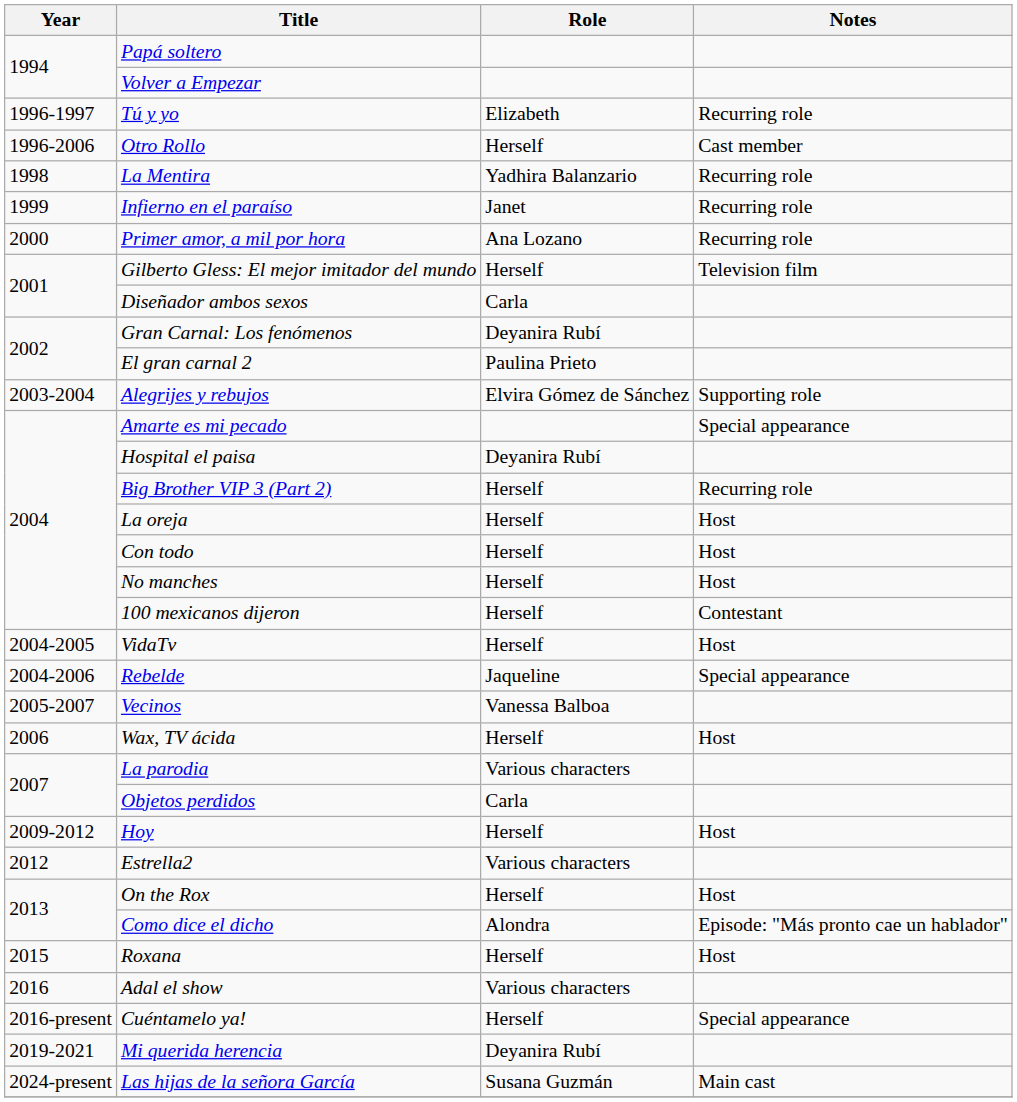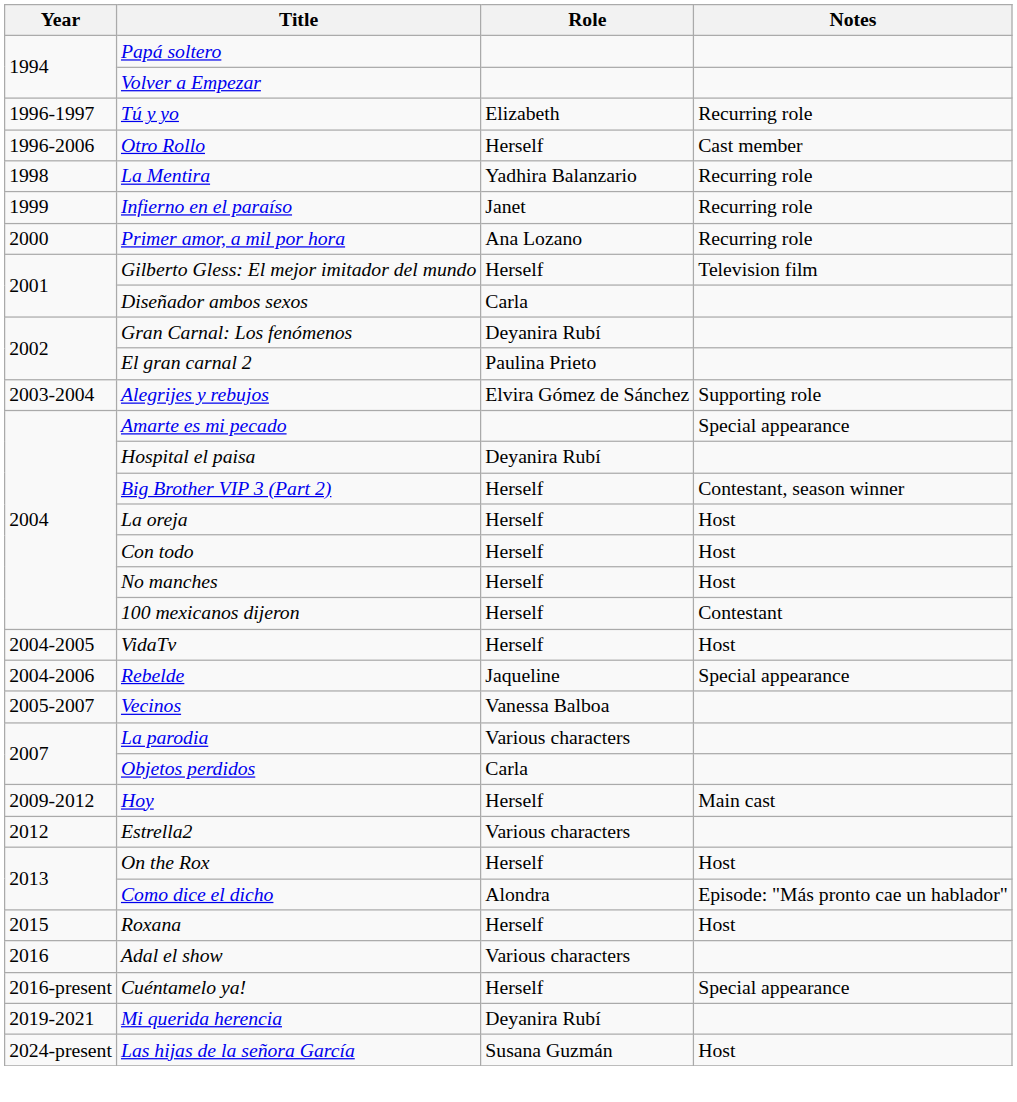 <table class="wikitable">
 <tr>
 <th>Year</th>
 <th>Title</th>
 <th>Role</th>
 <th>Notes</th>
 </tr>
 <tr>
 <td rowspan=2>1994</td>
 <td><em><a href='#'>Papá soltero</a></em></td>
 <td></td>
 <td></td>
 </tr>
 <tr>
 <td><em><a href='#'>Volver a Empezar</a></em></td>
 <td></td>
 <td></td>
 </tr>
 <tr>
 <td>1996-1997</td>
 <td><em><a href='#'>Tú y yo</a></em></td>
 <td>Elizabeth</td>
 <td>Recurring role</td>
 </tr>
 <tr>
 <td>1996-2006</td>
 <td><em><a href='#'>Otro Rollo</a></em></td>
 <td>Herself</td>
 <td>Cast member</td>
 </tr>
 <tr>
 <td>1998</td>
 <td><em><a href='#'>La Mentira</a></em></td>
 <td>Yadhira Balanzario</td>
 <td>Recurring role</td>
 </tr>
 <tr>
 <td>1999</td>
 <td><em><a href='#'>Infierno en el paraíso</a></em></td>
 <td>Janet</td>
 <td>Recurring role</td>
 </tr>
 <tr>
 <td>2000</td>
 <td><em><a href='#'>Primer amor, a mil por hora</a></em></td>
 <td>Ana Lozano</td>
 <td>Recurring role</td>
 </tr>
 <tr>
 <td rowspan=2>2001</td>
 <td><em>Gilberto Gless: El mejor imitador del mundo</em></td>
 <td>Herself</td>
 <td>Television film</td>
 </tr>
 <tr>
 <td><em>Diseñador ambos sexos</em></td>
 <td>Carla</td>
 <td></td>
 </tr>
 <tr>
 <td rowspan=2>2002</td>
 <td><em>Gran Carnal: Los fenómenos</em></td>
 <td>Deyanira Rubí</td>
 <td></td>
 </tr>
 <tr>
 <td><em>El gran carnal 2</em></td>
 <td>Paulina Prieto</td>
 <td></td>
 </tr>
 <tr>
 <td>2003-2004</td>
 <td><em><a href='#'>Alegrijes y rebujos</a></em></td>
 <td>Elvira Gómez de Sánchez</td>
 <td>Supporting role</td>
 </tr>
 <tr>
 <td rowspan=7>2004</td>
 <td><em><a href='#'>Amarte es mi pecado</a></em></td>
 <td></td>
 <td>Special appearance</td>
 </tr>
 <tr>
 <td><em>Hospital el paisa</em></td>
 <td>Deyanira Rubí</td>
 <td></td>
 </tr>
 <tr>
 <td><em><a href='#'>Big Brother VIP 3 (Part 2)</a></em></td>
 <td>Herself</td>
-<td>Recurring role</td>
+<td>Contestant, season winner</td>
 </tr>
 <tr>
 <td><em>La oreja</em></td>
 <td>Herself</td>
 <td>Host</td>
 </tr>
 <tr>
 <td><em>Con todo</em></td>
 <td>Herself</td>
 <td>Host</td>
 </tr>
 <tr>
 <td><em>No manches</em></td>
 <td>Herself</td>
 <td>Host</td>
 </tr>
 <tr>
 <td><em>100 mexicanos dijeron</em></td>
 <td>Herself</td>
 <td>Contestant</td>
 </tr>
 <tr>
 <td>2004-2005</td>
 <td><em>VidaTv</em></td>
 <td>Herself</td>
 <td>Host</td>
 </tr>
 <tr>
 <td>2004-2006</td>
 <td><em><a href='#'>Rebelde</a></em></td>
 <td>Jaqueline</td>
 <td>Special appearance</td>
 </tr>
 <tr>
 <td>2005-2007</td>
 <td><em><a href='#'>Vecinos</a></em></td>
 <td>Vanessa Balboa</td>
 <td></td>
 </tr>
 <tr>
-<td>2006</td>
-<td><em>Wax, TV ácida</em></td>
-<td>Herself</td>
-<td>Host</td>
-</tr>
-<tr>
 <td rowspan=2>2007</td>
 <td><em><a href='#'>La parodia</a></em></td>
 <td>Various characters</td>
 <td></td>
 </tr>
 <tr>
 <td><em><a href='#'>Objetos perdidos</a></em></td>
 <td>Carla</td>
 <td></td>
 </tr>
 <tr>
 <td>2009-2012</td>
 <td><em><a href='#'>Hoy</a></em></td>
 <td>Herself</td>
-<td>Host</td>
+<td>Main cast</td>
 </tr>
 <tr>
 <td>2012</td>
 <td><em>Estrella2</em></td>
 <td>Various characters</td>
 <td></td>
 </tr>
 <tr>
 <td rowspan=2>2013</td>
 <td><em>On the Rox</em></td>
 <td>Herself</td>
 <td>Host</td>
 </tr>
 <tr>
 <td><em><a href='#'>Como dice el dicho</a></em></td>
 <td>Alondra</td>
 <td>Episode: "Más pronto cae un hablador"</td>
 </tr>
 <tr>
 <td>2015</td>
 <td><em>Roxana</em></td>
 <td>Herself</td>
 <td>Host</td>
 </tr>
 <tr>
 <td>2016</td>
 <td><em>Adal el show</em></td>
 <td>Various characters</td>
 <td></td>
 </tr>
 <tr>
 <td>2016-present</td>
 <td><em>Cuéntamelo ya!</em></td>
 <td>Herself</td>
 <td>Special appearance</td>
 </tr>
 <tr>
 <td>2019-2021</td>
 <td><em><a href='#'>Mi querida herencia</a></em></td>
 <td>Deyanira Rubí</td>
 <td></td>
 </tr>
 <tr>
 <td>2024-present</td>
 <td><em><a href='#'>Las hijas de la señora García</a></em></td>
 <td>Susana Guzmán</td>
-<td>Main cast</td>
+<td>Host</td>
 </tr>
 <tr>
 </tr>
 </table>
